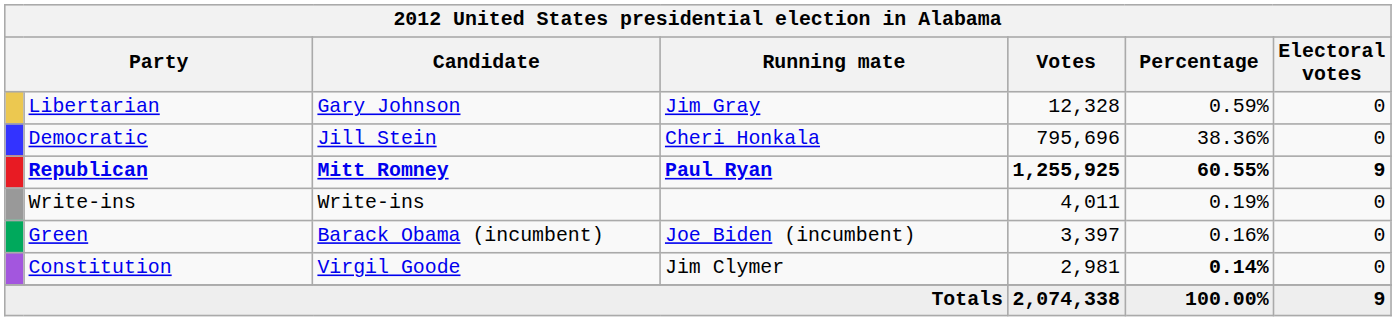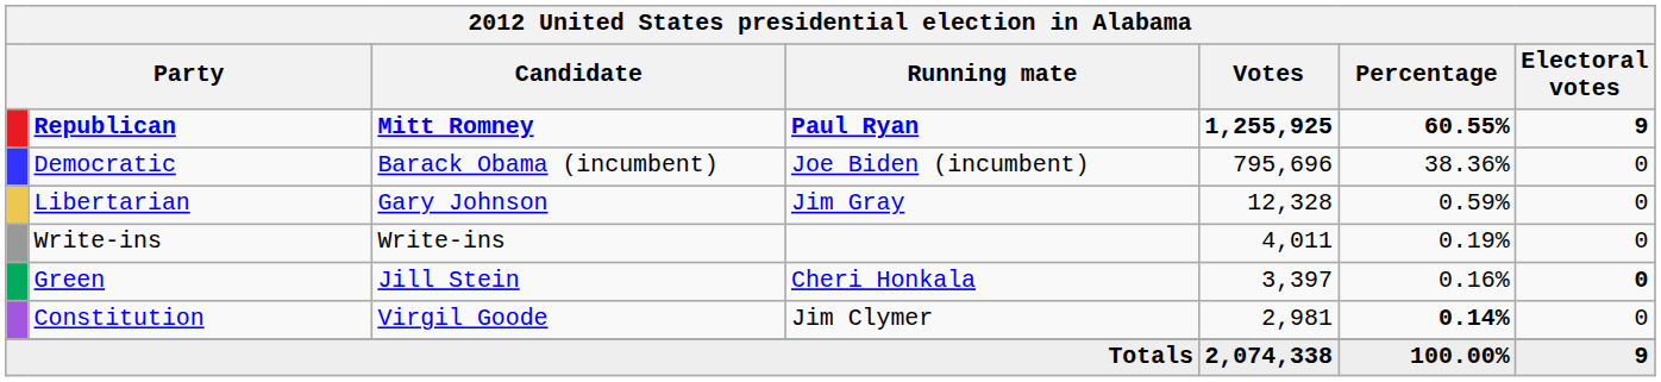 <table class="wikitable" style="font-size: 95%;">
 <tr>
 <th colspan="7">2012 United States presidential election in Alabama</th>
 </tr>
 <tr>
 <th colspan="2" style="width: 15em">Party</th>
 <th style="width: 17em">Candidate</th>
 <th style="width: 17em">Running mate</th>
 <th style="width: 5em">Votes</th>
 <th style="width: 7em">Percentage</th>
 <th style="width: 5em">Electoral votes</th>
 </tr>
 <tr>
+<th style="background-color:#E81B23; width: 3px"></th>
+<td style="width: 130px"><strong><a href='#'>Republican</a></strong></td>
+<td><strong><a href='#'>Mitt Romney</a></strong></td>
+<td><strong><a href='#'>Paul Ryan</a></strong></td>
+<td align="right"><strong>1,255,925</strong></td>
+<td align="right"><strong>60.55%</strong></td>
+<td align="right"><strong>9</strong></td>
+</tr>
+<tr>
+<th style="background-color:#3333FF; width: 3px"></th>
+<td style="width: 130px"><a href='#'>Democratic</a></td>
+<td><a href='#'>Barack Obama</a> (incumbent)</td>
+<td><a href='#'>Joe Biden</a> (incumbent)</td>
+<td align="right">795,696</td>
+<td align="right">38.36%</td>
+<td align="right">0</td>
+</tr>
+<tr>
 <th style="background-color:#ECC850; width: 3px"></th>
 <td style="width: 130px"><a href='#'>Libertarian</a></td>
 <td><a href='#'>Gary Johnson</a></td>
 <td><a href='#'>Jim Gray</a></td>
 <td align="right">12,328</td>
 <td align="right">0.59%</td>
 <td align="right">0</td>
-</tr>
-<tr>
-<th style="background-color:#3333FF; width: 3px"></th>
-<td style="width: 130px"><a href='#'>Democratic</a></td>
-<td><a href='#'>Jill Stein</a></td>
-<td><a href='#'>Cheri Honkala</a></td>
-<td align="right">795,696</td>
-<td align="right">38.36%</td>
-<td align="right">0</td>
-</tr>
-<tr>
-<th style="background-color:#E81B23; width: 3px"></th>
-<td style="width: 130px"><strong><a href='#'>Republican</a></strong></td>
-<td><strong><a href='#'>Mitt Romney</a></strong></td>
-<td><strong><a href='#'>Paul Ryan</a></strong></td>
-<td align="right"><strong>1,255,925</strong></td>
-<td align="right"><strong>60.55%</strong></td>
-<td align="right"><strong>9</strong></td>
 </tr>
 <tr>
 <th style="background-color:#999999; width: 3px"></th>
 <td style="width: 130px">Write-ins</td>
 <td>Write-ins</td>
 <td></td>
 <td align="right">4,011</td>
 <td align="right">0.19%</td>
 <td align="right">0</td>
 </tr>
 <tr>
 <th style="background-color:#00A95C; width: 3px"></th>
 <td style="width: 130px"><a href='#'>Green</a></td>
-<td><a href='#'>Barack Obama</a> (incumbent)</td>
-<td><a href='#'>Joe Biden</a> (incumbent)</td>
+<td><a href='#'>Jill Stein</a></td>
+<td><a href='#'>Cheri Honkala</a></td>
 <td align="right">3,397</td>
 <td align="right">0.16%</td>
-<td align="right">0</td>
+<td align="right"><strong>0</strong></td>
 </tr>
 <tr>
 <th style="background-color:#A356DE; width: 3px"></th>
 <td style="width: 130px"><a href='#'>Constitution</a></td>
 <td><a href='#'>Virgil Goode</a></td>
 <td>Jim Clymer</td>
 <td align="right">2,981</td>
 <td align="right"><strong>0.14%</strong></td>
 <td align="right">0</td>
 </tr>
 <tr>
 </tr>
 <tr bgcolor="#EEEEEE">
 <td colspan="4" align="right"><strong>Totals</strong></td>
 <td align="right"><strong>2,074,338</strong></td>
 <td align="right"><strong>100.00%</strong></td>
 <td align="right"><strong>9</strong></td>
 </tr>
 </table>
